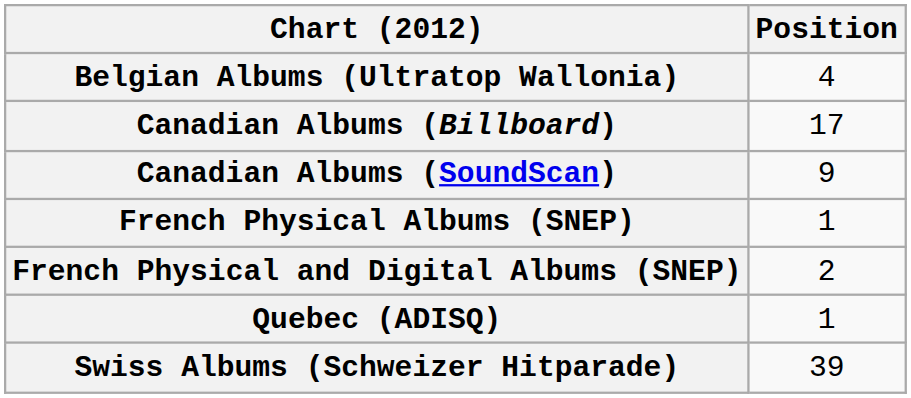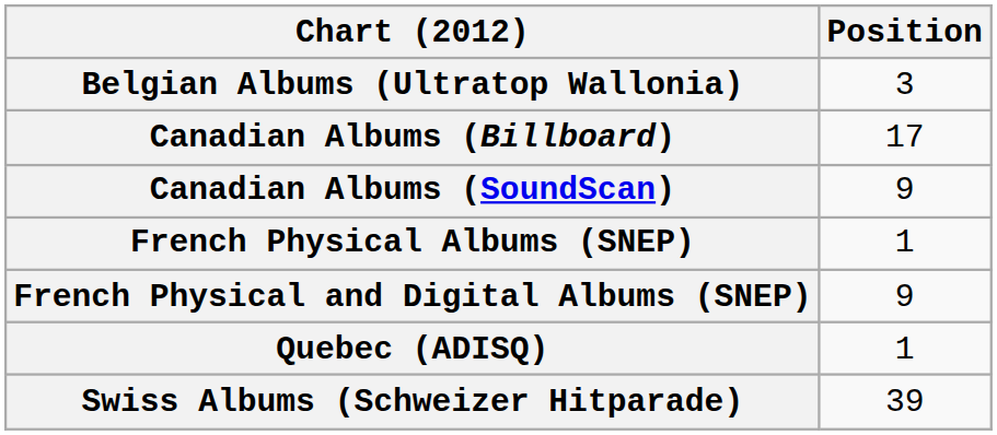 <table class="wikitable sortable plainrowheaders" style="text-align:center">
 <tr>
 <th scope="col">Chart (2012)</th>
 <th scope="col">Position</th>
 </tr>
 <tr>
 <th scope="row">Belgian Albums (Ultratop Wallonia)</th>
-<td>4</td>
+<td>3</td>
 </tr>
 <tr>
 <th scope="row">Canadian Albums (<em>Billboard</em>)</th>
 <td>17</td>
 </tr>
 <tr>
 <th scope="row">Canadian Albums (<a href='#'>SoundScan</a>)</th>
 <td>9</td>
 </tr>
 <tr>
 <th scope="row">French Physical Albums (SNEP)</th>
 <td>1</td>
 </tr>
 <tr>
 <th scope="row">French Physical and Digital Albums (SNEP)</th>
-<td>2</td>
+<td>9</td>
 </tr>
 <tr>
 <th scope="row">Quebec (ADISQ)</th>
 <td>1</td>
 </tr>
 <tr>
 <th scope="row">Swiss Albums (Schweizer Hitparade)</th>
 <td>39</td>
 </tr>
 </table>
